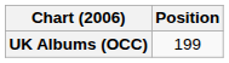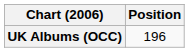 <table class="wikitable plainrowheaders" style="text-align:center">
 <tr>
 <th scope="col">Chart (2006)</th>
 <th scope="col">Position</th>
 </tr>
 <tr>
 <th scope="row">UK Albums (OCC)</th>
-<td>199</td>
+<td>196</td>
 </tr>
 </table>
